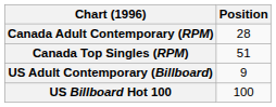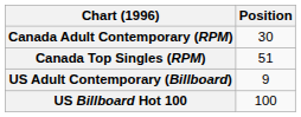 <table class="wikitable sortable plainrowheaders" style="text-align:center">
 <tr>
 <th scope="col">Chart (1996)</th>
 <th scope="col">Position</th>
 </tr>
 <tr>
 <th scope="row">Canada Adult Contemporary (<em>RPM</em>)</th>
-<td>28</td>
+<td>30</td>
 </tr>
 <tr>
 <th scope="row">Canada Top Singles (<em>RPM</em>)</th>
 <td>51</td>
 </tr>
 <tr>
 <th scope="row">US Adult Contemporary (<em>Billboard</em>)</th>
 <td>9</td>
 </tr>
 <tr>
 <th scope="row">US <em>Billboard</em> Hot 100</th>
 <td>100</td>
 </tr>
 </table>
